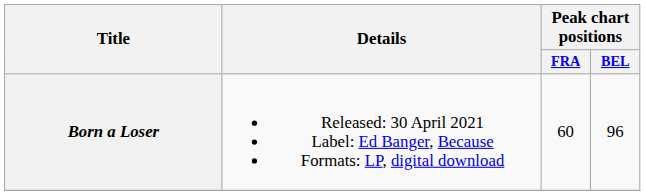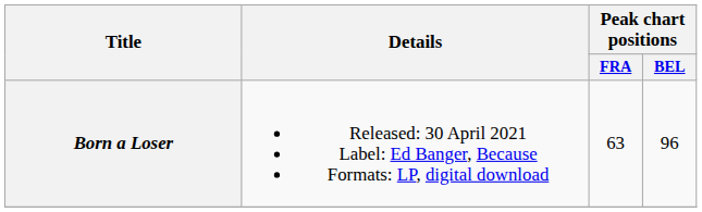 <table class="wikitable plainrowheaders" style="text-align:center;" border="1">
 <tr>
 <th scope="col" rowspan="2" style="width:200px;">Title</th>
 <th scope="col" rowspan="2" style="width:18.5em;">Details</th>
 <th scope="col" colspan="2">Peak chart positions</th>
 </tr>
 <tr>
 <th scope="col" style="width:3em;font-size:85%;"><a href='#'>FRA</a><br></th>
 <th scope="col" style="width:3em;font-size:85%"><a href='#'>BEL</a><br></th>
 </tr>
 <tr>
 <th scope="row"><em>Born a Loser</em></th>
 <td><br><ul><li>Released: 30 April 2021</li><li>Label: <a href='#'>Ed Banger</a>, <a href='#'>Because</a></li><li>Formats: <a href='#'>LP</a>, <a href='#'>digital download</a></li></ul></td>
-<td>60</td>
+<td>63</td>
 <td>96</td>
 </tr>
 <tr>
 </tr>
 </table>
